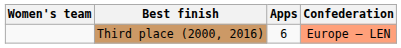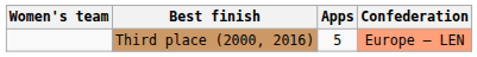 <table class="wikitable" style="text-align: center; font-size: 90%; margin-left: 1em;">
 <tr>
 <th>Women's team</th>
 <th>Best finish</th>
 <th>Apps</th>
 <th>Confederation</th>
 </tr>
 <tr>
 <td style="text-align: left;"></td>
 <td style="background-color: #cc9966; text-align: left;">Third place (2000, 2016)</td>
-<td>6</td>
+<td>5</td>
 <td style="background: lightsalmon;">Europe – LEN</td>
 </tr>
 </table>
